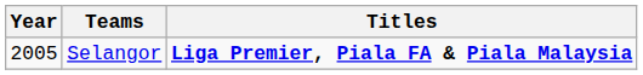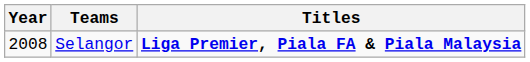 <table class="wikitable sortable">
 <tr>
 <th Align=Left>Year</th>
 <th Align=Left>Teams</th>
 <th Align=Left>Titles</th>
 </tr>
 <tr>
-<td VAlign=Top>2005</td>
+<td VAlign=Top>2008</td>
 <td VAlign=Top><a href='#'>Selangor</a></td>
 <td VAlign=Top><strong><a href='#'>Liga Premier</a>, <a href='#'>Piala FA</a> & <a href='#'>Piala Malaysia</a></strong></td>
 </tr>
 </table>
